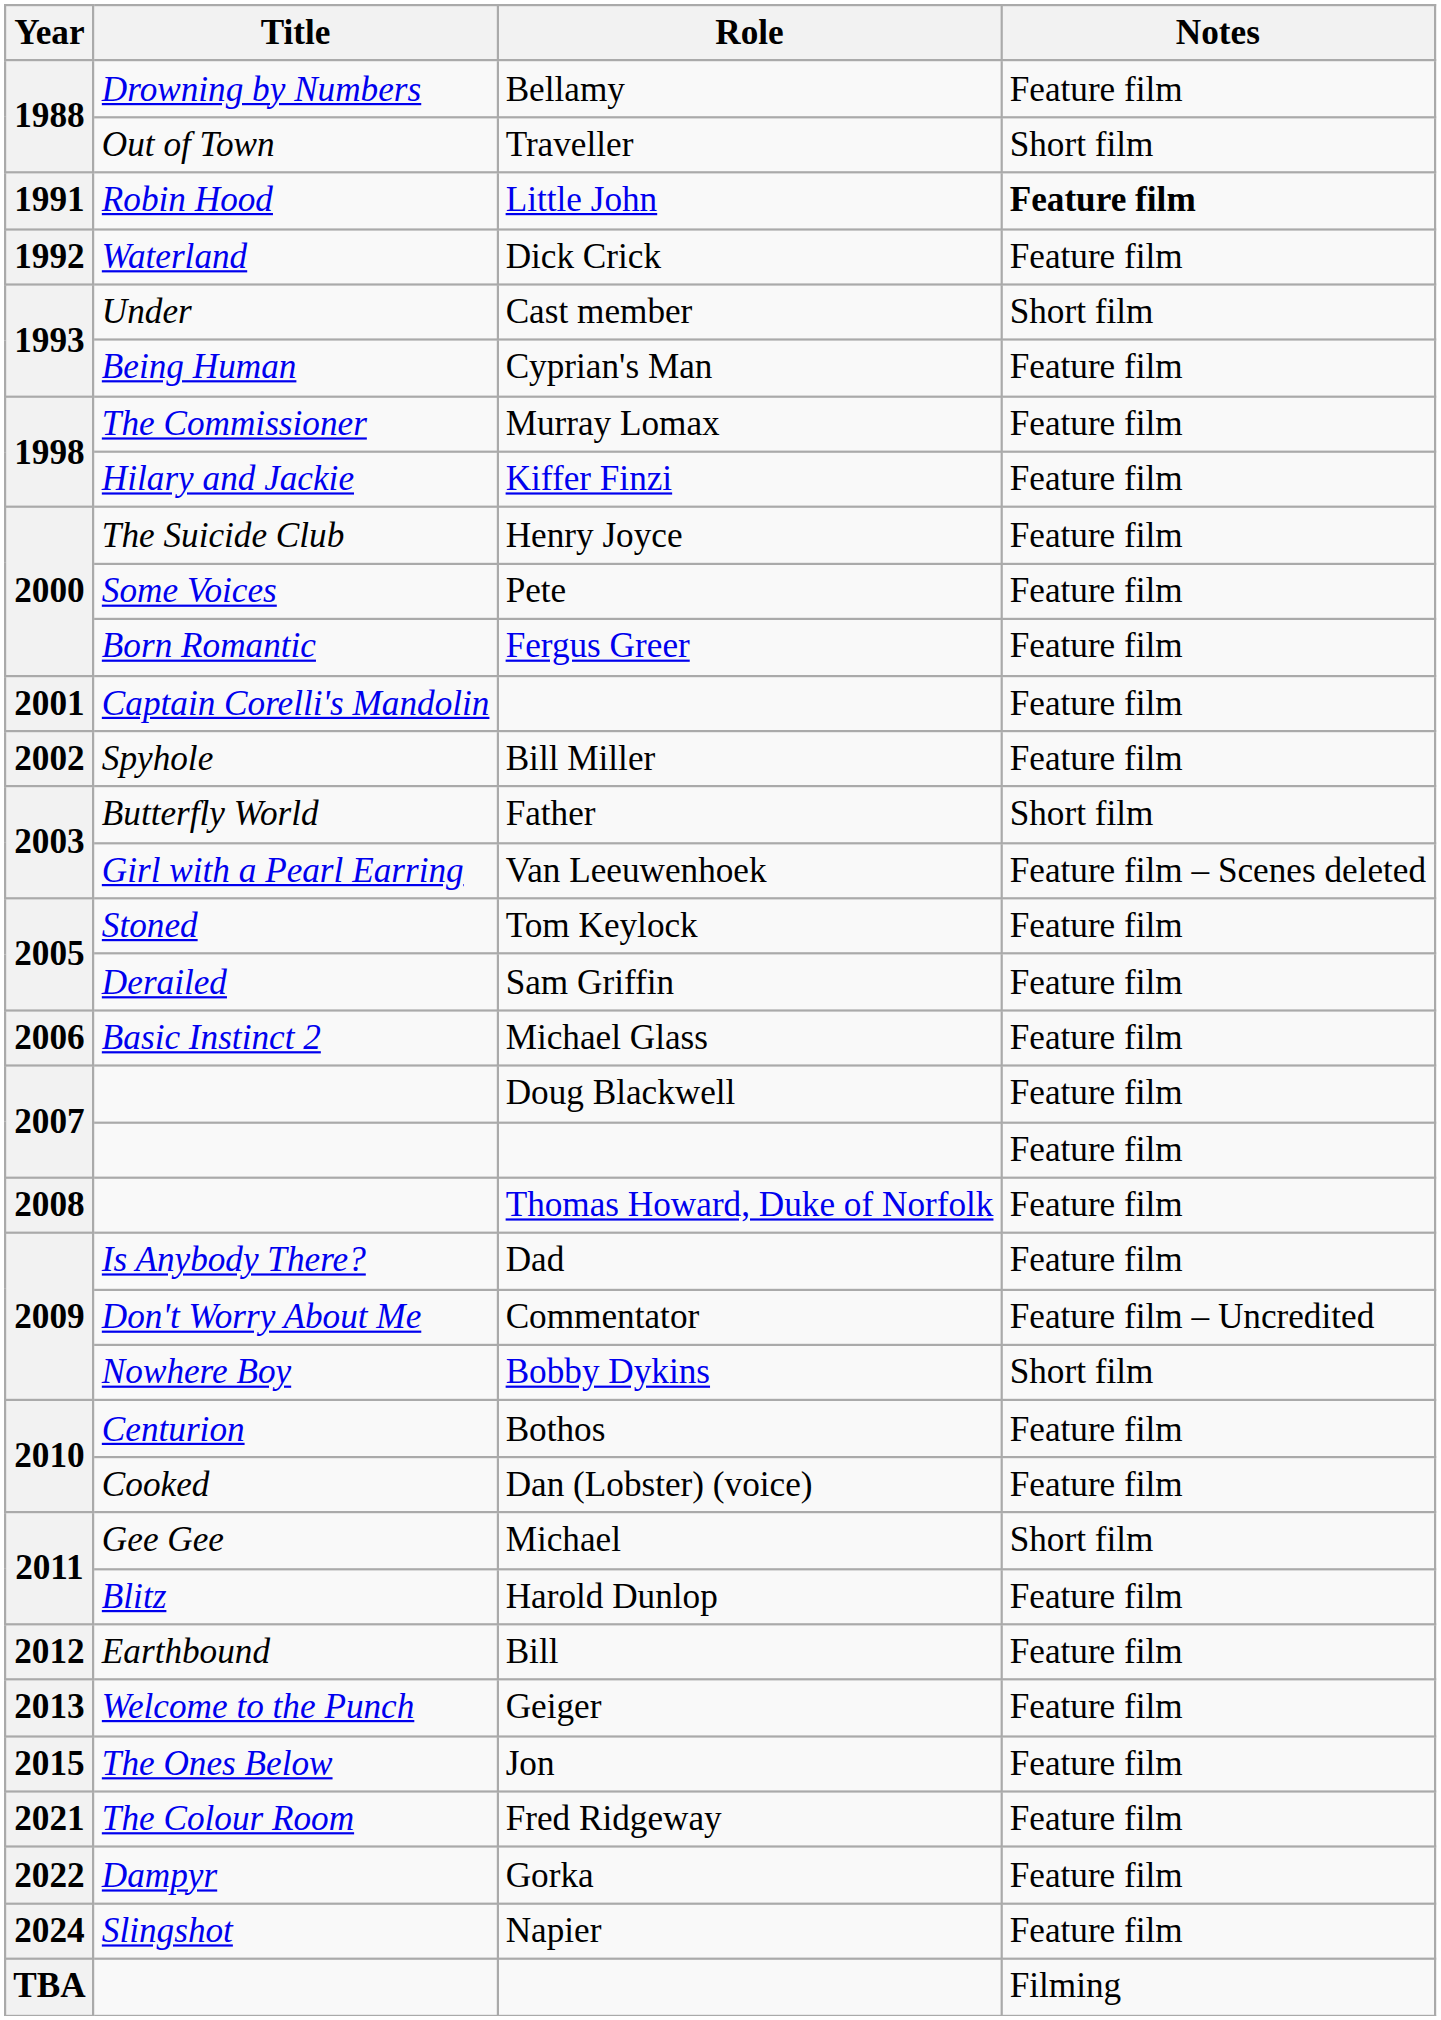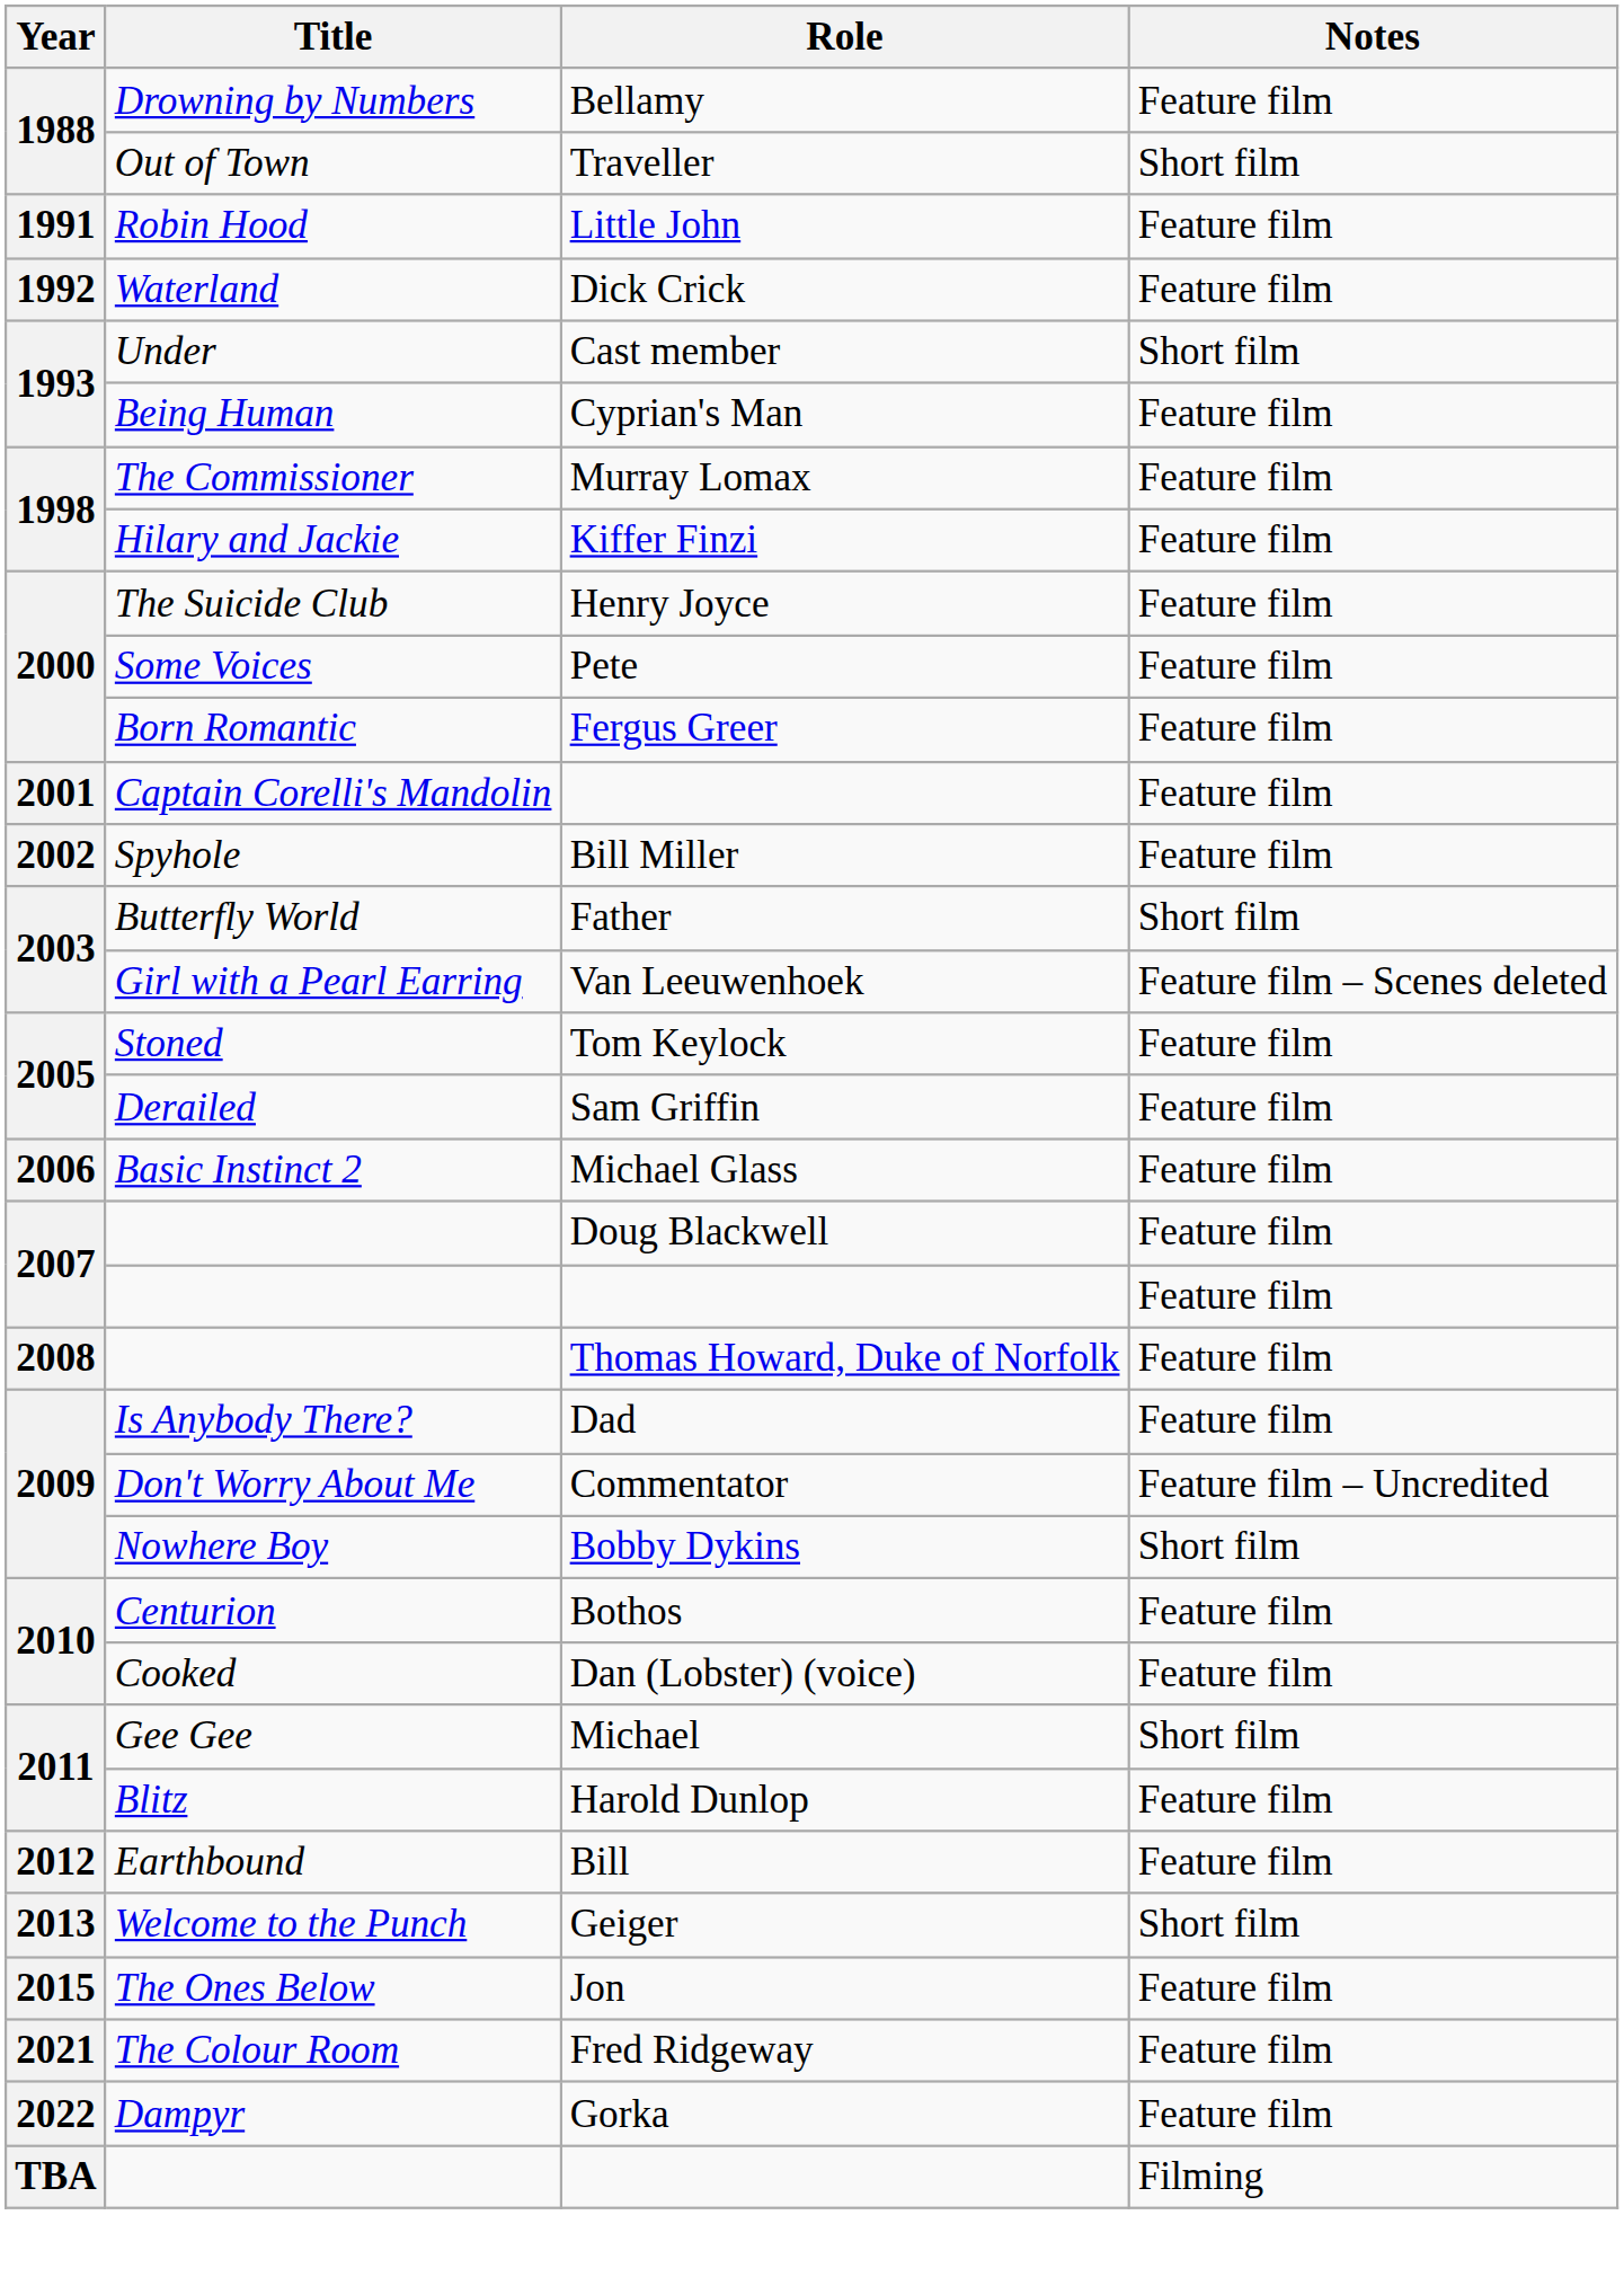 <table class="wikitable plainrowheaders sortable">
 <tr ! scope=col| Year(s)>
 <th scope=col>Year</th>
 <th scope=col>Title</th>
 <th scope=col>Role</th>
 <th scope=col>Notes</th>
 </tr>
 <tr>
 <th rowspan="2" scope="row">1988</th>
 <td><em><a href='#'>Drowning by Numbers</a></em></td>
 <td>Bellamy</td>
 <td>Feature film</td>
 </tr>
 <tr>
 <td><em>Out of Town</em></td>
 <td>Traveller</td>
 <td>Short film</td>
 </tr>
 <tr>
 <th scope=row>1991</th>
 <td><em><a href='#'>Robin Hood</a></em></td>
 <td><a href='#'>Little John</a></td>
-<td><strong>Feature film</strong></td>
+<td>Feature film</td>
 </tr>
 <tr>
 <th scope=row>1992</th>
 <td><em><a href='#'>Waterland</a></em></td>
 <td>Dick Crick</td>
 <td>Feature film</td>
 </tr>
 <tr>
 <th rowspan="2" scope="row">1993</th>
 <td><em>Under</em></td>
 <td>Cast member</td>
 <td>Short film</td>
 </tr>
 <tr>
 <td><em><a href='#'>Being Human</a></em></td>
 <td>Cyprian's Man</td>
 <td>Feature film</td>
 </tr>
 <tr>
 <th rowspan="2" scope="row">1998</th>
 <td><em><a href='#'>The Commissioner</a></em></td>
 <td>Murray Lomax</td>
 <td>Feature film</td>
 </tr>
 <tr>
 <td><em><a href='#'>Hilary and Jackie</a></em></td>
 <td><a href='#'>Kiffer Finzi</a></td>
 <td>Feature film</td>
 </tr>
 <tr>
 <th rowspan="3" scope="row">2000</th>
 <td><em>The Suicide Club</em></td>
 <td>Henry Joyce</td>
 <td>Feature film</td>
 </tr>
 <tr>
 <td><em><a href='#'>Some Voices</a></em></td>
 <td>Pete</td>
 <td>Feature film</td>
 </tr>
 <tr>
 <td><em><a href='#'>Born Romantic</a></em></td>
 <td><a href='#'>Fergus Greer</a></td>
 <td>Feature film</td>
 </tr>
 <tr>
 <th scope=row>2001</th>
 <td><em><a href='#'>Captain Corelli's Mandolin</a></em></td>
 <td></td>
 <td>Feature film</td>
 </tr>
 <tr>
 <th scope=row>2002</th>
 <td><em>Spyhole</em></td>
 <td>Bill Miller</td>
 <td>Feature film</td>
 </tr>
 <tr>
 <th rowspan="2" scope="row">2003</th>
 <td><em>Butterfly World</em></td>
 <td>Father</td>
 <td>Short film</td>
 </tr>
 <tr>
 <td><em><a href='#'>Girl with a Pearl Earring</a></em></td>
 <td>Van Leeuwenhoek</td>
 <td>Feature film – Scenes deleted</td>
 </tr>
 <tr>
 <th rowspan="2" scope="row">2005</th>
 <td><em><a href='#'>Stoned</a></em></td>
 <td>Tom Keylock</td>
 <td>Feature film</td>
 </tr>
 <tr>
 <td><em><a href='#'>Derailed</a></em></td>
 <td>Sam Griffin</td>
 <td>Feature film</td>
 </tr>
 <tr>
 <th scope=row>2006</th>
 <td><em><a href='#'>Basic Instinct 2</a></em></td>
 <td>Michael Glass</td>
 <td>Feature film</td>
 </tr>
 <tr>
 <th rowspan="2" scope="row">2007</th>
 <td><em></em></td>
 <td>Doug Blackwell</td>
 <td>Feature film</td>
 </tr>
 <tr>
 <td><em></em></td>
 <td></td>
 <td>Feature film</td>
 </tr>
 <tr>
 <th scope=row>2008</th>
 <td><em></em></td>
 <td><a href='#'>Thomas Howard, Duke of Norfolk</a></td>
 <td>Feature film</td>
 </tr>
 <tr>
 <th rowspan="3" scope="row">2009</th>
 <td><em><a href='#'>Is Anybody There?</a></em></td>
 <td>Dad</td>
 <td>Feature film</td>
 </tr>
 <tr>
 <td><em><a href='#'>Don't Worry About Me</a></em></td>
 <td>Commentator</td>
 <td>Feature film – Uncredited</td>
 </tr>
 <tr>
 <td><em><a href='#'>Nowhere Boy</a></em></td>
 <td><a href='#'>Bobby Dykins</a></td>
 <td>Short film</td>
 </tr>
 <tr>
 <th rowspan="2" scope="row">2010</th>
 <td><em><a href='#'>Centurion</a></em></td>
 <td>Bothos</td>
 <td>Feature film</td>
 </tr>
 <tr>
 <td><em>Cooked</em></td>
 <td>Dan (Lobster) (voice)</td>
 <td>Feature film</td>
 </tr>
 <tr>
 <th rowspan="2" scope="row">2011</th>
 <td><em>Gee Gee</em></td>
 <td>Michael</td>
 <td>Short film</td>
 </tr>
 <tr>
 <td><em><a href='#'>Blitz</a></em></td>
 <td>Harold Dunlop</td>
 <td>Feature film</td>
 </tr>
 <tr>
 <th scope=row>2012</th>
 <td><em>Earthbound</em></td>
 <td>Bill</td>
 <td>Feature film</td>
 </tr>
 <tr>
 <th scope=row>2013</th>
 <td><em><a href='#'>Welcome to the Punch</a></em></td>
 <td>Geiger</td>
-<td>Feature film</td>
+<td>Short film</td>
 </tr>
 <tr>
 <th scope=row>2015</th>
 <td><em><a href='#'>The Ones Below</a></em></td>
 <td>Jon</td>
 <td>Feature film</td>
 </tr>
 <tr>
 <th scope=row>2021</th>
 <td><em><a href='#'>The Colour Room</a></em></td>
 <td>Fred Ridgeway</td>
 <td>Feature film</td>
 </tr>
 <tr>
 <th scope=row>2022</th>
 <td><em><a href='#'>Dampyr</a></em></td>
 <td>Gorka</td>
 <td>Feature film</td>
 </tr>
 <tr>
-<th scope=row>2024</th>
-<td><em><a href='#'>Slingshot</a></em></td>
-<td>Napier</td>
-<td>Feature film</td>
-</tr>
-<tr>
 <th scope=row>TBA</th>
 <td></td>
 <td></td>
 <td>Filming</td>
 </tr>
 </table>
